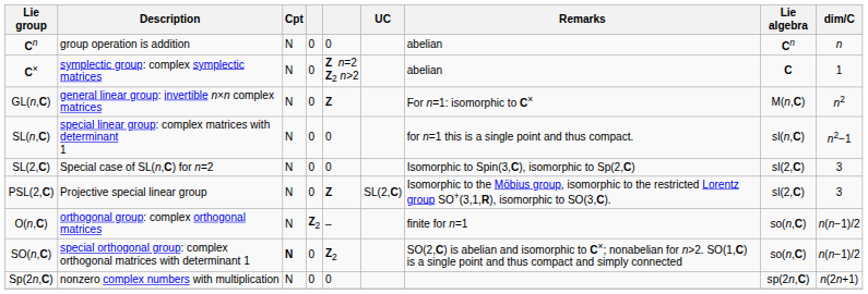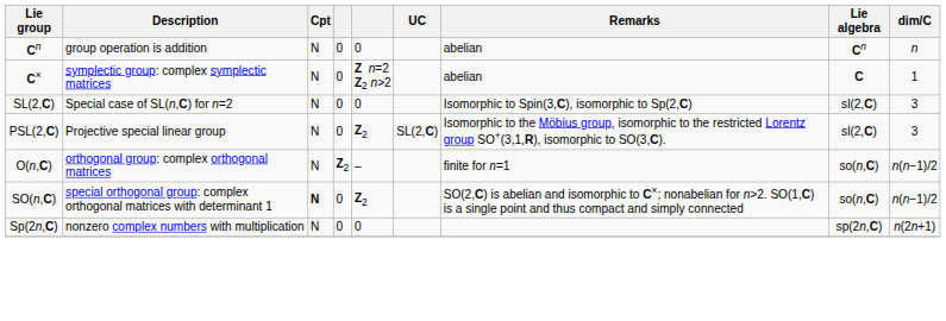 <table class="wikitable">
 <tr style="background-color:#eee">
 <th>Lie group</th>
 <th>Description</th>
 <th>Cpt</th>
 <th></th>
 <th></th>
 <th>UC</th>
 <th>Remarks</th>
 <th>Lie algebra</th>
 <th>dim/<strong>C</strong></th>
 </tr>
 <tr>
 <td align="center"><strong>C</strong><sup><em>n</em></sup></td>
 <td>group operation is addition</td>
 <td>N</td>
 <td>0</td>
 <td>0</td>
 <td></td>
 <td>abelian</td>
 <td align="center"><strong>C</strong><sup><em>n</em></sup></td>
 <td align="center"><em>n</em></td>
 </tr>
 <tr>
 <td align="center"><strong>C</strong><sup>×</sup></td>
 <td><a href='#'>symplectic group</a>: complex <a href='#'>symplectic matrices</a></td>
 <td>N</td>
 <td>0</td>
 <td><strong>Z</strong>  <em>n</em>=2<br><strong>Z</strong><sub>2</sub> <em>n</em>>2</td>
 <td></td>
 <td>abelian</td>
 <td align="center"><strong>C</strong></td>
 <td align="center">1</td>
 </tr>
 <tr>
-<td align="center">GL(<em>n</em>,<strong>C</strong>)</td>
-<td><a href='#'>general linear group</a>: <a href='#'>invertible</a> <em>n</em>×<em>n</em> complex <a href='#'>matrices</a></td>
-<td>N</td>
-<td>0</td>
-<td><strong>Z</strong></td>
-<td></td>
-<td>For <em>n</em>=1: isomorphic to <strong>C</strong><sup>×</sup></td>
-<td align="center">M(<em>n</em>,<strong>C</strong>)</td>
-<td align="center"><em>n</em><sup>2</sup></td>
-</tr>
-<tr>
-<td align="center">SL(<em>n</em>,<strong>C</strong>)</td>
-<td><a href='#'>special linear group</a>: complex matrices with <a href='#'>determinant</a><br>1</td>
-<td>N</td>
-<td>0</td>
-<td>0</td>
-<td></td>
-<td>for <em>n</em>=1 this is a single point and thus compact.</td>
-<td align="center">sl(<em>n</em>,<strong>C</strong>)</td>
-<td align="center"><em>n</em><sup>2</sup>−1</td>
-</tr>
-<tr>
 <td align="center">SL(2,<strong>C</strong>)</td>
 <td>Special case of SL(<em>n</em>,<strong>C</strong>) for <em>n</em>=2</td>
 <td>N</td>
 <td>0</td>
 <td>0</td>
 <td></td>
 <td>Isomorphic to Spin(3,<strong>C</strong>), isomorphic to Sp(2,<strong>C</strong>)</td>
 <td align="center">sl(2,<strong>C</strong>)</td>
 <td align="center">3</td>
 </tr>
 <tr>
 <td align="center">PSL(2,<strong>C</strong>)</td>
 <td>Projective special linear group</td>
 <td>N</td>
 <td>0</td>
-<td><strong>Z</strong></td>
+<td><strong>Z</strong><sub>2</sub></td>
 <td>SL(2,<strong>C</strong>)</td>
 <td>Isomorphic to the <a href='#'>Möbius group</a>, isomorphic to the restricted <a href='#'>Lorentz group</a> SO<sup>+</sup>(3,1,<strong>R</strong>), isomorphic to SO(3,<strong>C</strong>).</td>
 <td align="center">sl(2,<strong>C</strong>)</td>
 <td align="center">3</td>
 </tr>
 <tr>
 <td align="center">O(<em>n</em>,<strong>C</strong>)</td>
 <td><a href='#'>orthogonal group</a>: complex <a href='#'>orthogonal matrices</a></td>
 <td>N</td>
 <td><strong>Z</strong><sub>2</sub></td>
 <td>–</td>
 <td></td>
 <td>finite for <em>n</em>=1</td>
 <td align="center">so(<em>n</em>,<strong>C</strong>)</td>
 <td align="center"><em>n</em>(<em>n</em>−1)/2</td>
 </tr>
 <tr>
 <td align="center">SO(<em>n</em>,<strong>C</strong>)</td>
 <td><a href='#'>special orthogonal group</a>: complex orthogonal matrices with determinant 1</td>
 <td><strong>N</strong></td>
 <td>0</td>
 <td><strong>Z</strong><sub>2</sub></td>
 <td></td>
 <td>SO(2,<strong>C</strong>) is abelian and isomorphic to <strong>C</strong><sup>×</sup>; nonabelian for <em>n</em>>2. SO(1,<strong>C</strong>) is a single point and thus compact and simply connected</td>
 <td align="center">so(<em>n</em>,<strong>C</strong>)</td>
 <td align="center"><em>n</em>(<em>n</em>−1)/2</td>
 </tr>
 <tr>
 <td align="center">Sp(2<em>n</em>,<strong>C</strong>)</td>
 <td>nonzero <a href='#'>complex numbers</a> with multiplication</td>
 <td>N</td>
 <td>0</td>
 <td>0</td>
 <td></td>
 <td></td>
 <td align="center">sp(2<em>n</em>,<strong>C</strong>)</td>
 <td align="center"><em>n</em>(2<em>n</em>+1)</td>
 </tr>
 <tr>
 </tr>
 </table>
